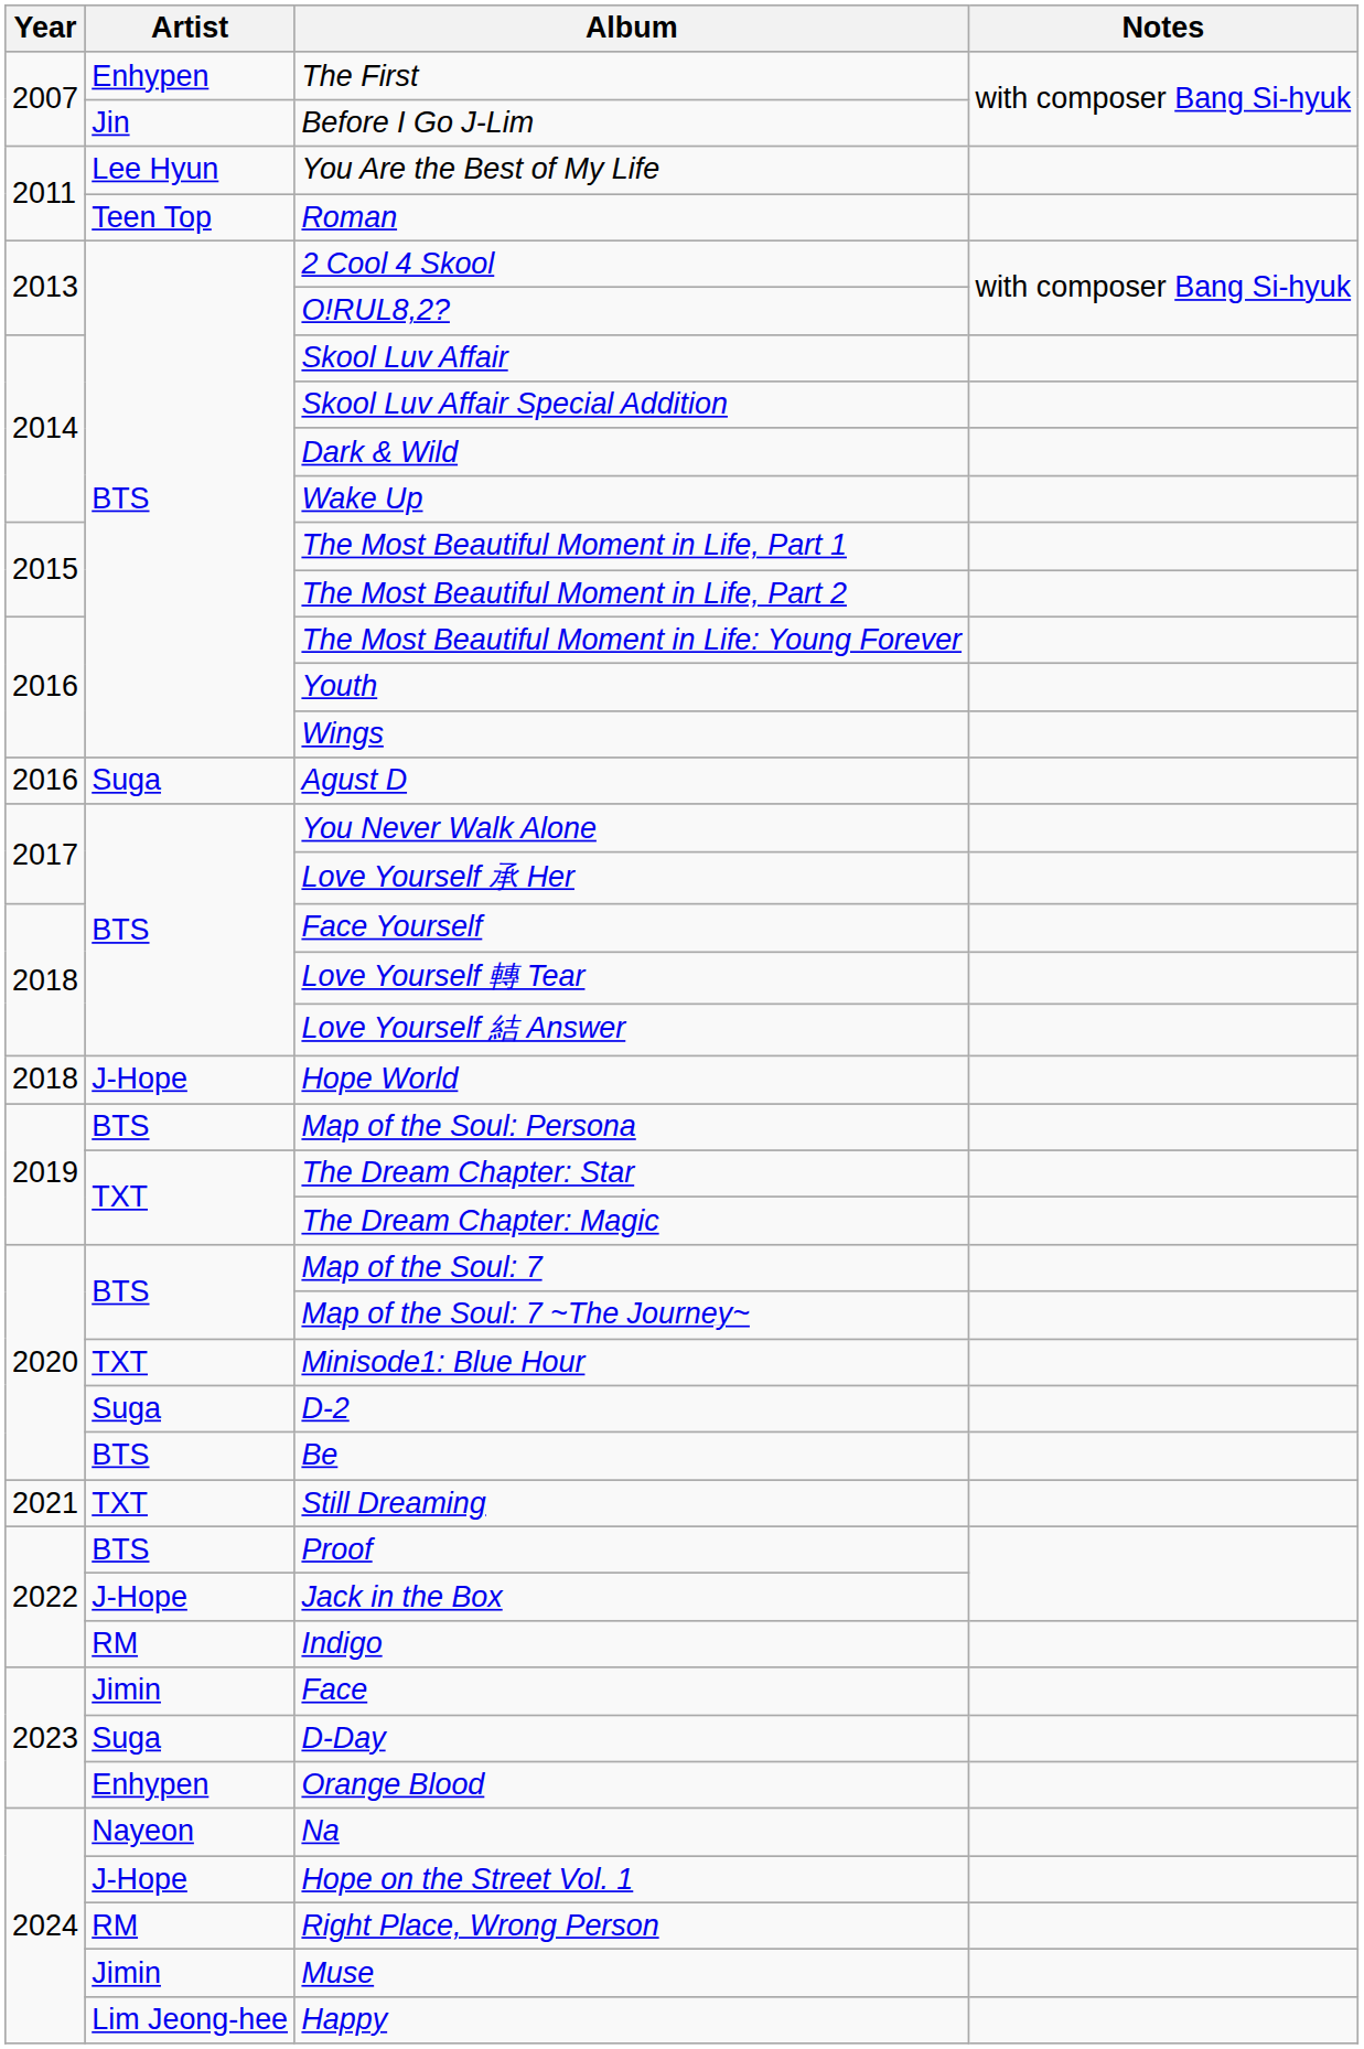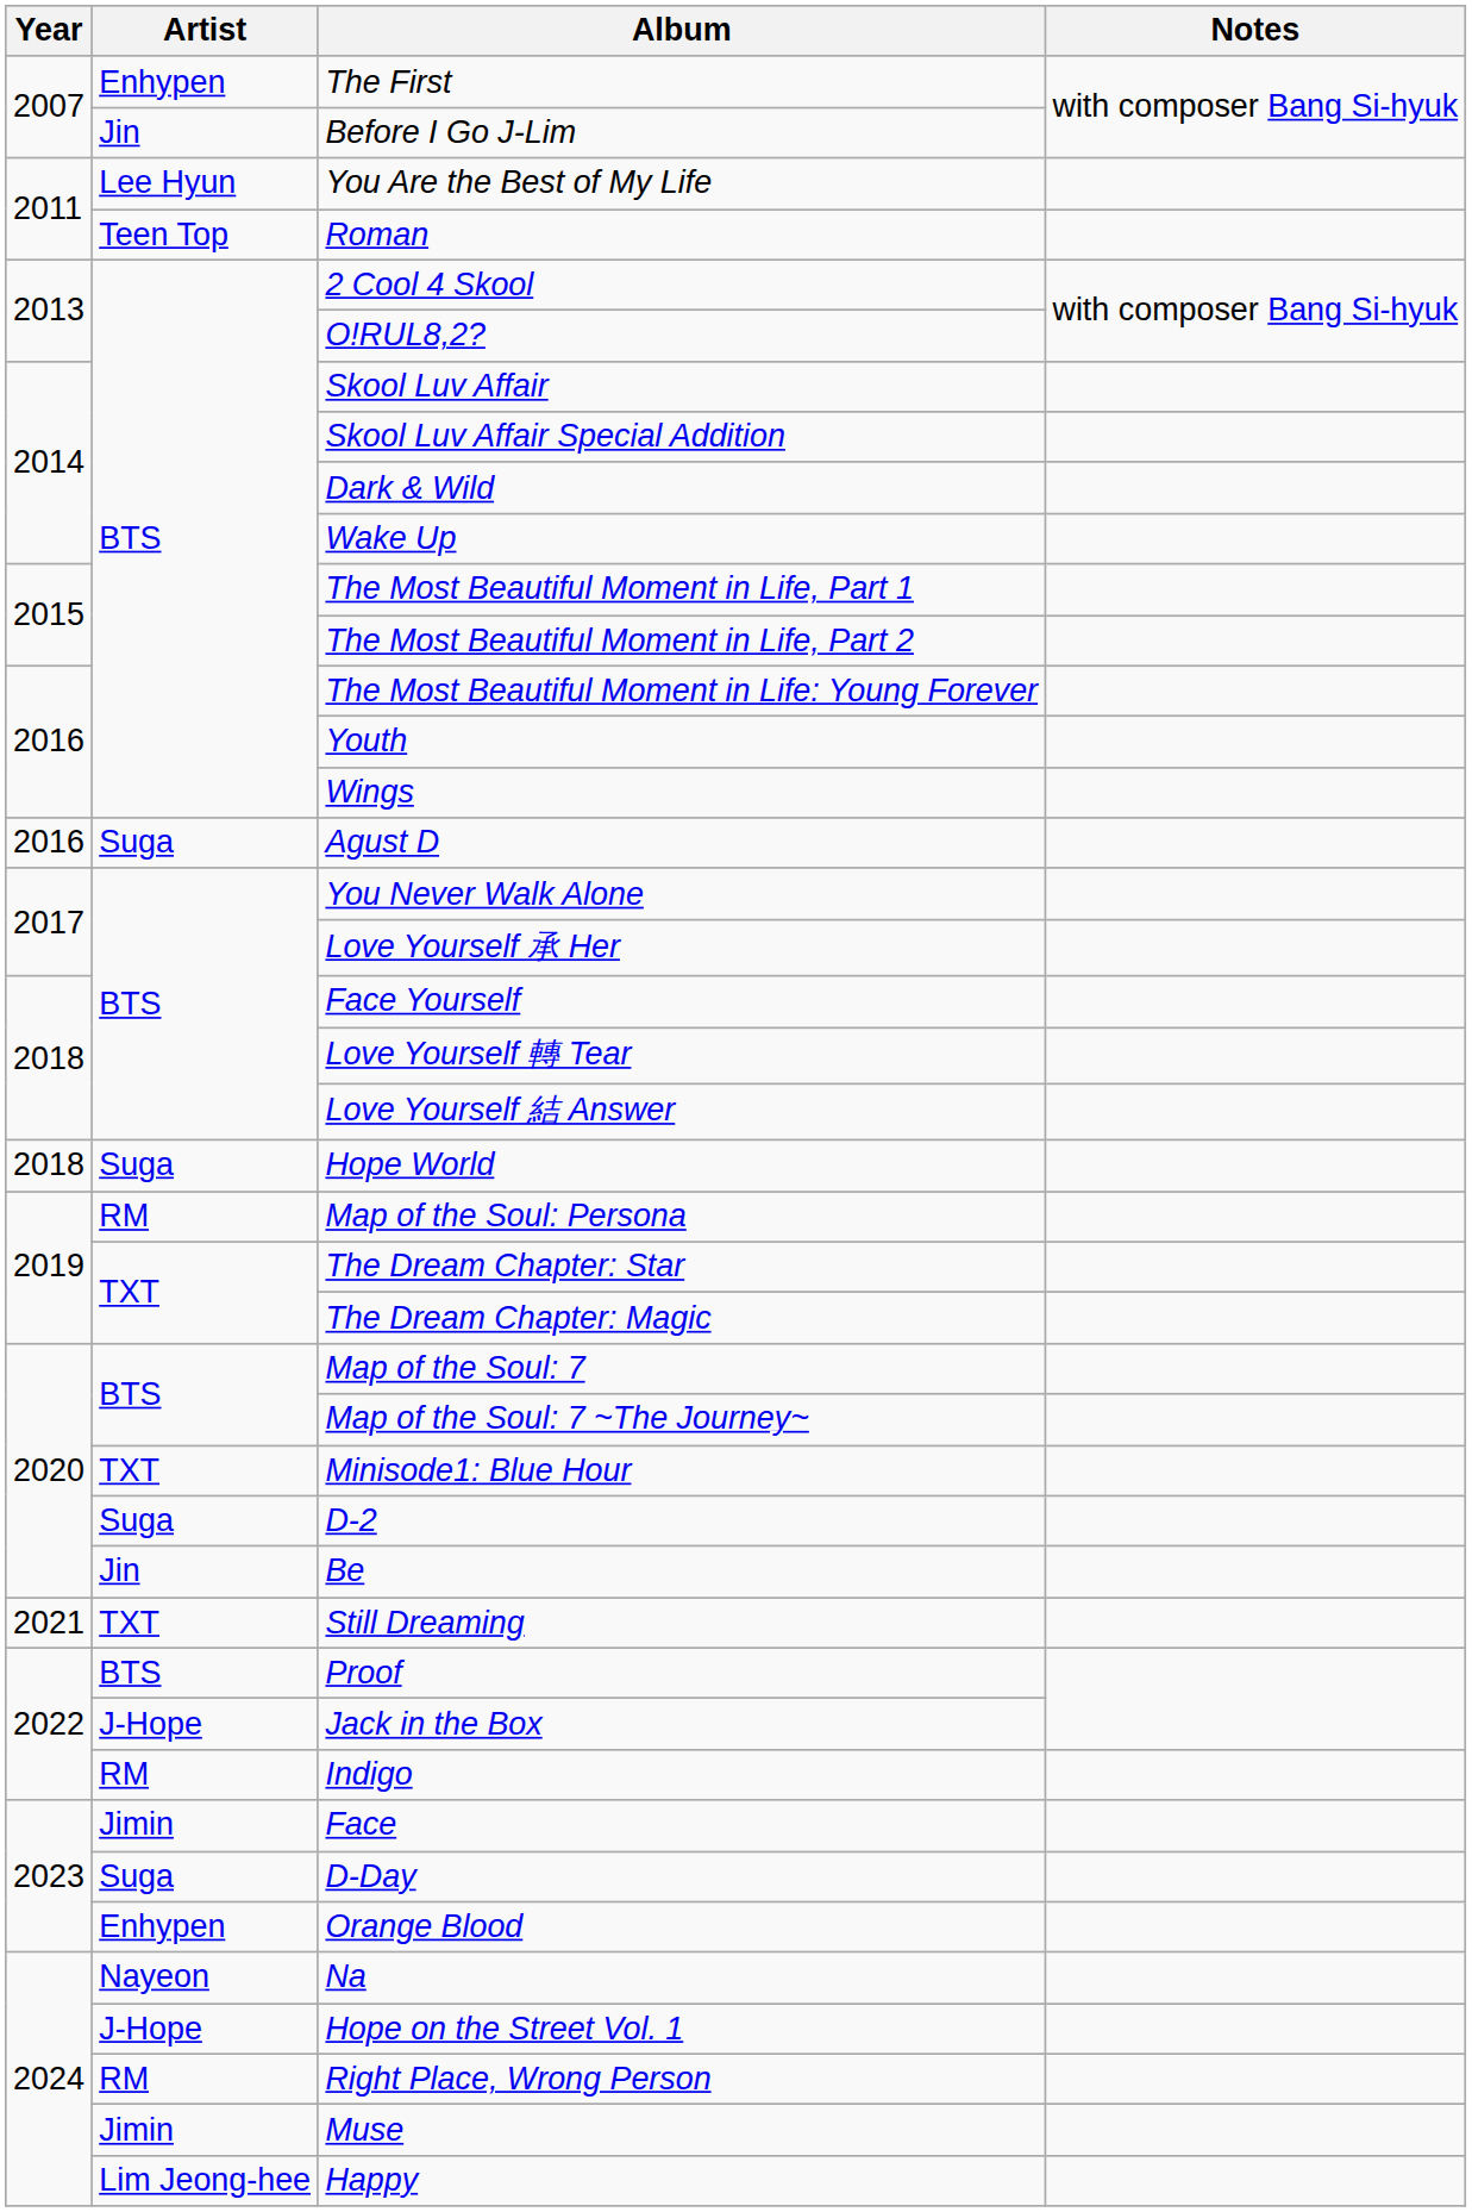 <table class="wikitable">
 <tr>
 <th>Year</th>
 <th>Artist</th>
 <th>Album</th>
 <th>Notes</th>
 </tr>
 <tr>
 <td rowspan="2">2007</td>
 <td><a href='#'>Enhypen</a></td>
 <td><em>The First</em></td>
 <td rowspan="2">with composer <a href='#'>Bang Si-hyuk</a></td>
 </tr>
 <tr>
 <td><a href='#'>Jin</a></td>
 <td><em>Before I Go J-Lim</em></td>
 </tr>
 <tr>
 <td rowspan="2">2011</td>
 <td><a href='#'>Lee Hyun</a></td>
 <td><em>You Are the Best of My Life</em></td>
 <td></td>
 </tr>
 <tr>
 <td><a href='#'>Teen Top</a></td>
 <td><em><a href='#'>Roman</a></em></td>
 <td></td>
 </tr>
 <tr>
 <td rowspan="2">2013</td>
 <td rowspan="11"><a href='#'>BTS</a></td>
 <td><em><a href='#'>2 Cool 4 Skool</a></em></td>
 <td rowspan="2">with composer <a href='#'>Bang Si-hyuk</a></td>
 </tr>
 <tr>
 <td><em><a href='#'>O!RUL8,2?</a></em></td>
 </tr>
 <tr>
 <td rowspan="4">2014</td>
 <td><em><a href='#'>Skool Luv Affair</a></em></td>
 <td></td>
 </tr>
 <tr>
 <td><em><a href='#'>Skool Luv Affair Special Addition</a></em></td>
 <td></td>
 </tr>
 <tr>
 <td><em><a href='#'>Dark & Wild</a></em></td>
 <td></td>
 </tr>
 <tr>
 <td><em><a href='#'>Wake Up</a></em></td>
 <td></td>
 </tr>
 <tr>
 <td rowspan="2">2015</td>
 <td><em><a href='#'>The Most Beautiful Moment in Life, Part 1</a></em></td>
 <td></td>
 </tr>
 <tr>
 <td><em><a href='#'>The Most Beautiful Moment in Life, Part 2</a></em></td>
 <td></td>
 </tr>
 <tr>
 <td rowspan="3">2016</td>
 <td><em><a href='#'>The Most Beautiful Moment in Life: Young Forever</a></em></td>
 <td></td>
 </tr>
 <tr>
 <td><em><a href='#'>Youth</a></em></td>
 <td></td>
 </tr>
 <tr>
 <td><em><a href='#'>Wings</a></em></td>
 <td></td>
 </tr>
 <tr>
 <td>2016</td>
 <td rowspan="1"><a href='#'>Suga</a></td>
 <td><em><a href='#'>Agust D</a></em></td>
 <td></td>
 </tr>
 <tr>
 <td rowspan="2">2017</td>
 <td rowspan="5"><a href='#'>BTS</a></td>
 <td><em><a href='#'>You Never Walk Alone</a></em></td>
 <td></td>
 </tr>
 <tr>
 <td><em><a href='#'>Love Yourself 承 Her</a></em></td>
 <td></td>
 </tr>
 <tr>
 <td rowspan="3">2018</td>
 <td><em><a href='#'>Face Yourself</a></em></td>
 <td></td>
 </tr>
 <tr>
 <td><em><a href='#'>Love Yourself 轉 Tear</a></em></td>
 <td></td>
 </tr>
 <tr>
 <td><em><a href='#'>Love Yourself 結 Answer</a></em></td>
 <td></td>
 </tr>
 <tr>
 <td>2018</td>
-<td rowspan="1"><a href='#'>J-Hope</a></td>
+<td><a href='#'>Suga</a></td>
 <td><em><a href='#'>Hope World</a></em></td>
 <td></td>
 </tr>
 <tr>
 <td rowspan="3">2019</td>
-<td><a href='#'>BTS</a></td>
+<td><a href='#'>RM</a></td>
 <td><em><a href='#'>Map of the Soul: Persona</a></em></td>
 <td></td>
 </tr>
 <tr>
 <td rowspan="2"><a href='#'>TXT</a></td>
 <td><em><a href='#'>The Dream Chapter: Star</a></em></td>
 <td></td>
 </tr>
 <tr>
 <td><em><a href='#'>The Dream Chapter: Magic</a></em></td>
 <td></td>
 </tr>
 <tr>
 <td rowspan="5">2020</td>
 <td rowspan="2"><a href='#'>BTS</a></td>
 <td><em><a href='#'>Map of the Soul: 7</a></em></td>
 <td></td>
 </tr>
 <tr>
 <td><em><a href='#'>Map of the Soul: 7 ~The Journey~</a></em></td>
 <td></td>
 </tr>
 <tr>
 <td><a href='#'>TXT</a></td>
 <td><em><a href='#'>Minisode1: Blue Hour</a></em></td>
 </tr>
 <tr>
 <td><a href='#'>Suga</a></td>
 <td><em><a href='#'>D-2</a></em></td>
 <td></td>
 </tr>
 <tr>
-<td><a href='#'>BTS</a></td>
+<td><a href='#'>Jin</a></td>
 <td><em><a href='#'>Be</a></em></td>
 <td></td>
 </tr>
 <tr>
 <td>2021</td>
 <td><a href='#'>TXT</a></td>
 <td><em><a href='#'>Still Dreaming</a></em></td>
 <td></td>
 </tr>
 <tr>
 <td rowspan="3">2022</td>
 <td><a href='#'>BTS</a></td>
 <td><em><a href='#'>Proof</a></em></td>
 </tr>
 <tr>
 <td><a href='#'>J-Hope</a></td>
 <td><em><a href='#'>Jack in the Box</a></em></td>
 </tr>
 <tr>
 <td><a href='#'>RM</a></td>
 <td><em><a href='#'>Indigo</a></em></td>
 <td></td>
 </tr>
 <tr>
 <td rowspan="3">2023</td>
 <td><a href='#'>Jimin</a></td>
 <td><em><a href='#'>Face</a></em></td>
 </tr>
 <tr>
 <td><a href='#'>Suga</a></td>
 <td><em><a href='#'>D-Day</a></em></td>
 <td></td>
 </tr>
 <tr>
 <td><a href='#'>Enhypen</a></td>
 <td><em><a href='#'>Orange Blood</a></em></td>
 <td></td>
 </tr>
 <tr>
 <td rowspan="5">2024</td>
 <td><a href='#'>Nayeon</a></td>
 <td><em><a href='#'>Na</a></em></td>
 <td></td>
 </tr>
 <tr>
 <td><a href='#'>J-Hope</a></td>
 <td><em><a href='#'>Hope on the Street Vol. 1</a></em></td>
 <td></td>
 </tr>
 <tr>
 <td><a href='#'>RM</a></td>
 <td><em><a href='#'>Right Place, Wrong Person</a></em></td>
 </tr>
 <tr>
 <td><a href='#'>Jimin</a></td>
 <td><em><a href='#'>Muse</a></em></td>
 <td></td>
 </tr>
 <tr>
 <td><a href='#'>Lim Jeong-hee</a></td>
 <td><em><a href='#'>Happy</a></em></td>
 <td></td>
 </tr>
 </table>
